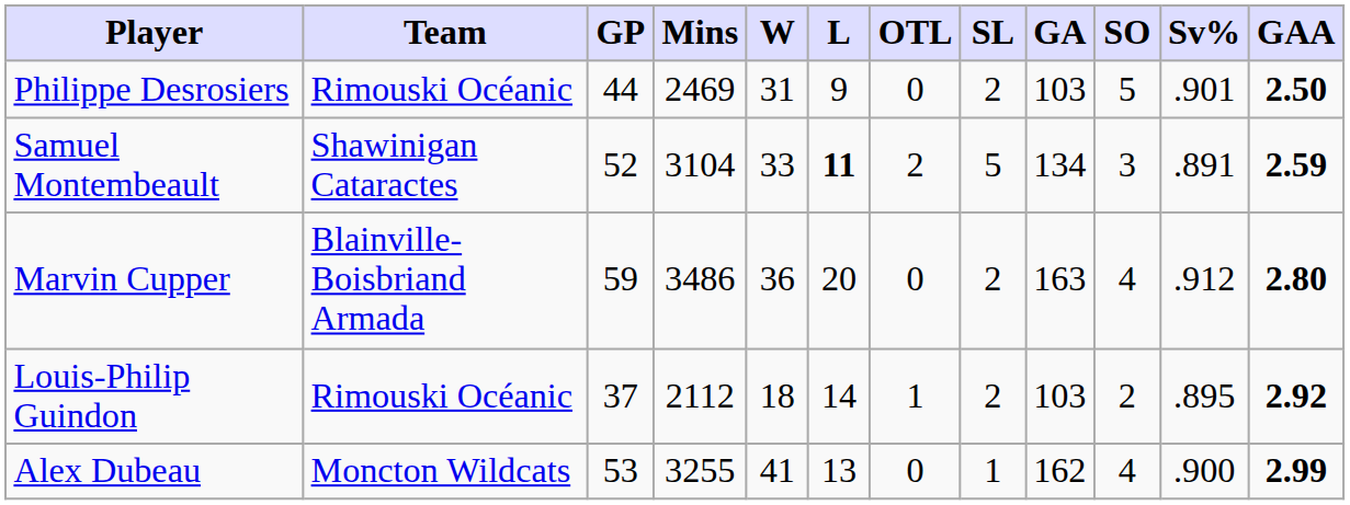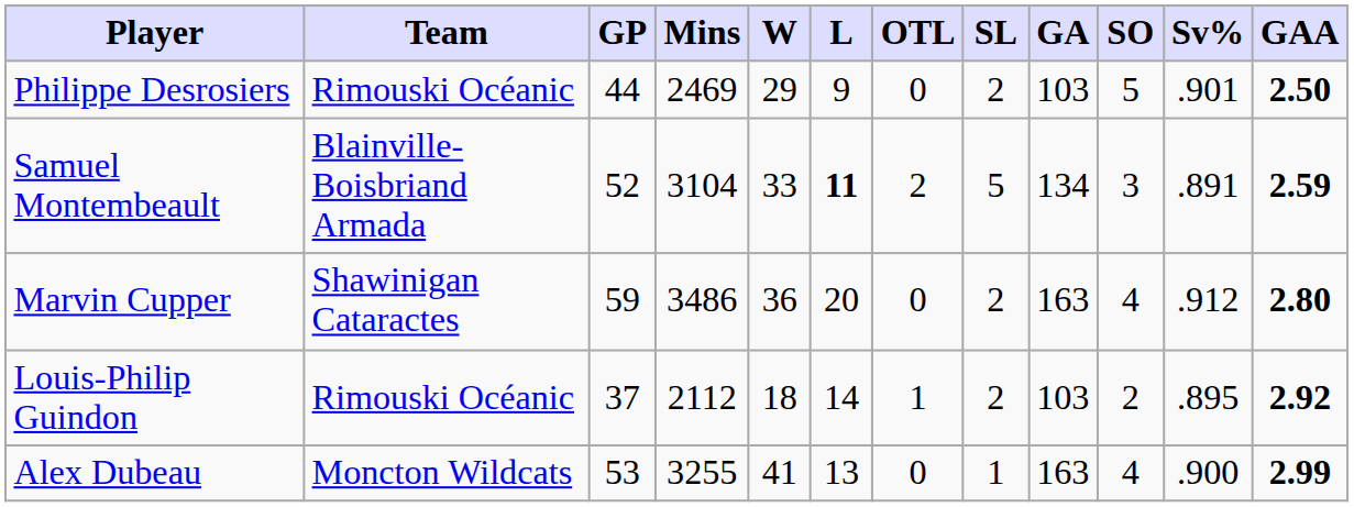 <table class="wikitable" style="text-align:center">
 <tr>
 <th style="background:#ddf; width:25%;">Player</th>
 <th style="background:#ddf; width:25%;">Team</th>
 <th style="background:#ddf; width:5%;">GP</th>
 <th style="background:#ddf; width:5%;">Mins</th>
 <th style="background:#ddf; width:5%;">W</th>
 <th style="background:#ddf; width:5%;">L</th>
 <th style="background:#ddf; width:5%;">OTL</th>
 <th style="background:#ddf; width:5%;">SL</th>
 <th style="background:#ddf; width:5%;">GA</th>
 <th style="background:#ddf; width:5%;">SO</th>
 <th style="background:#ddf; width:5%;">Sv%</th>
 <th style="background:#ddf; width:5%;">GAA</th>
 </tr>
 <tr>
 <td align=left><a href='#'>Philippe Desrosiers</a></td>
 <td align=left><a href='#'>Rimouski Océanic</a></td>
 <td>44</td>
 <td>2469</td>
-<td>31</td>
+<td>29</td>
 <td>9</td>
 <td>0</td>
 <td>2</td>
 <td>103</td>
 <td>5</td>
 <td>.901</td>
 <td><strong>2.50</strong></td>
 </tr>
 <tr>
 <td align=left><a href='#'>Samuel Montembeault</a></td>
-<td align=left><a href='#'>Shawinigan Cataractes</a></td>
+<td align=left><a href='#'>Blainville-Boisbriand Armada</a></td>
 <td>52</td>
 <td>3104</td>
 <td>33</td>
 <td><strong>11</strong></td>
 <td>2</td>
 <td>5</td>
 <td>134</td>
 <td>3</td>
 <td>.891</td>
 <td><strong>2.59</strong></td>
 </tr>
 <tr>
 <td align=left><a href='#'>Marvin Cupper</a></td>
-<td align=left><a href='#'>Blainville-Boisbriand Armada</a></td>
+<td align=left><a href='#'>Shawinigan Cataractes</a></td>
 <td>59</td>
 <td>3486</td>
 <td>36</td>
 <td>20</td>
 <td>0</td>
 <td>2</td>
 <td>163</td>
 <td>4</td>
 <td>.912</td>
 <td><strong>2.80</strong></td>
 </tr>
 <tr>
 <td align=left><a href='#'>Louis-Philip Guindon</a></td>
 <td align=left><a href='#'>Rimouski Océanic</a></td>
 <td>37</td>
 <td>2112</td>
 <td>18</td>
 <td>14</td>
 <td>1</td>
 <td>2</td>
 <td>103</td>
 <td>2</td>
 <td>.895</td>
 <td><strong>2.92</strong></td>
 </tr>
 <tr>
 <td align=left><a href='#'>Alex Dubeau</a></td>
 <td align=left><a href='#'>Moncton Wildcats</a></td>
 <td>53</td>
 <td>3255</td>
 <td>41</td>
 <td>13</td>
 <td>0</td>
 <td>1</td>
-<td>162</td>
+<td>163</td>
 <td>4</td>
 <td>.900</td>
 <td><strong>2.99</strong></td>
 </tr>
 </table>
